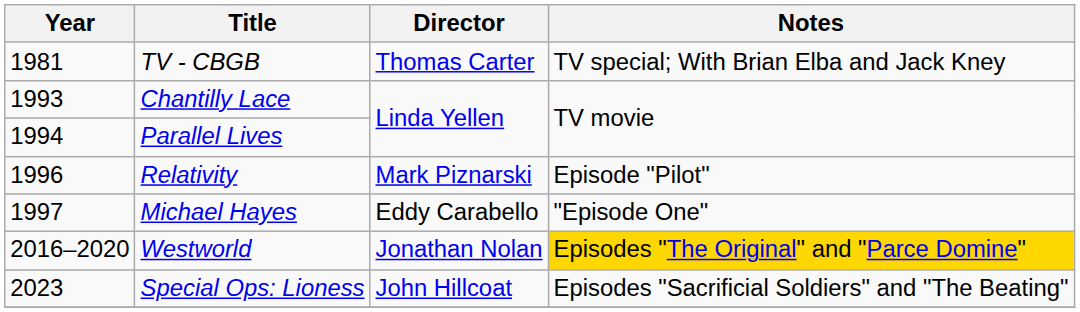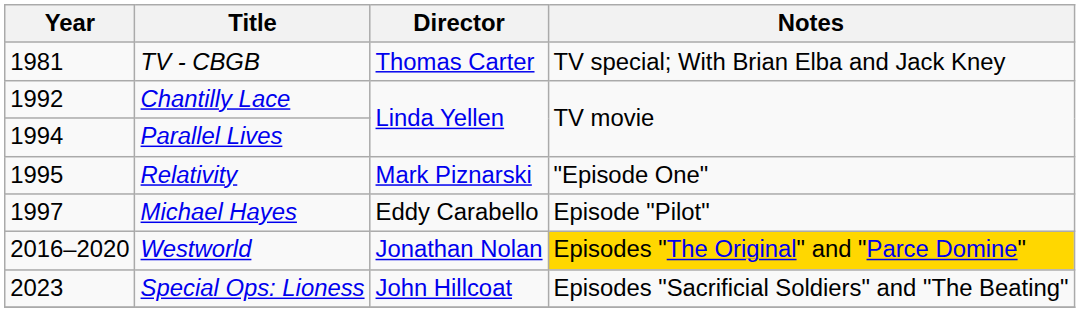 <table class="wikitable">
 <tr>
 <th>Year</th>
 <th>Title</th>
 <th>Director</th>
 <th>Notes</th>
 </tr>
 <tr>
 <td>1981</td>
 <td><em>TV - CBGB</em></td>
 <td><a href='#'>Thomas Carter</a></td>
 <td>TV special; With Brian Elba and Jack Kney</td>
 </tr>
 <tr>
-<td>1993</td>
+<td>1992</td>
 <td><em><a href='#'>Chantilly Lace</a></em></td>
 <td rowspan=2><a href='#'>Linda Yellen</a></td>
 <td rowspan=2>TV movie</td>
 </tr>
 <tr>
 <td>1994</td>
 <td><em><a href='#'>Parallel Lives</a></em></td>
 </tr>
 <tr>
-<td>1996</td>
+<td>1995</td>
 <td><em><a href='#'>Relativity</a></em></td>
 <td><a href='#'>Mark Piznarski</a></td>
-<td>Episode "Pilot"</td>
+<td>"Episode One"</td>
 </tr>
 <tr>
 <td>1997</td>
 <td><em><a href='#'>Michael Hayes</a></em></td>
 <td>Eddy Carabello</td>
-<td>"Episode One"</td>
+<td>Episode "Pilot"</td>
 </tr>
 <tr>
 <td>2016–2020</td>
 <td><em><a href='#'>Westworld</a></em></td>
 <td><a href='#'>Jonathan Nolan</a></td>
 <td style="background: gold;">Episodes "<a href='#'>The Original</a>" and "<a href='#'>Parce Domine</a>"</td>
 </tr>
 <tr>
 <td>2023</td>
 <td><em><a href='#'>Special Ops: Lioness</a></em></td>
 <td><a href='#'>John Hillcoat</a></td>
 <td>Episodes "Sacrificial Soldiers" and "The Beating"</td>
 </tr>
 <tr>
 </tr>
 </table>
